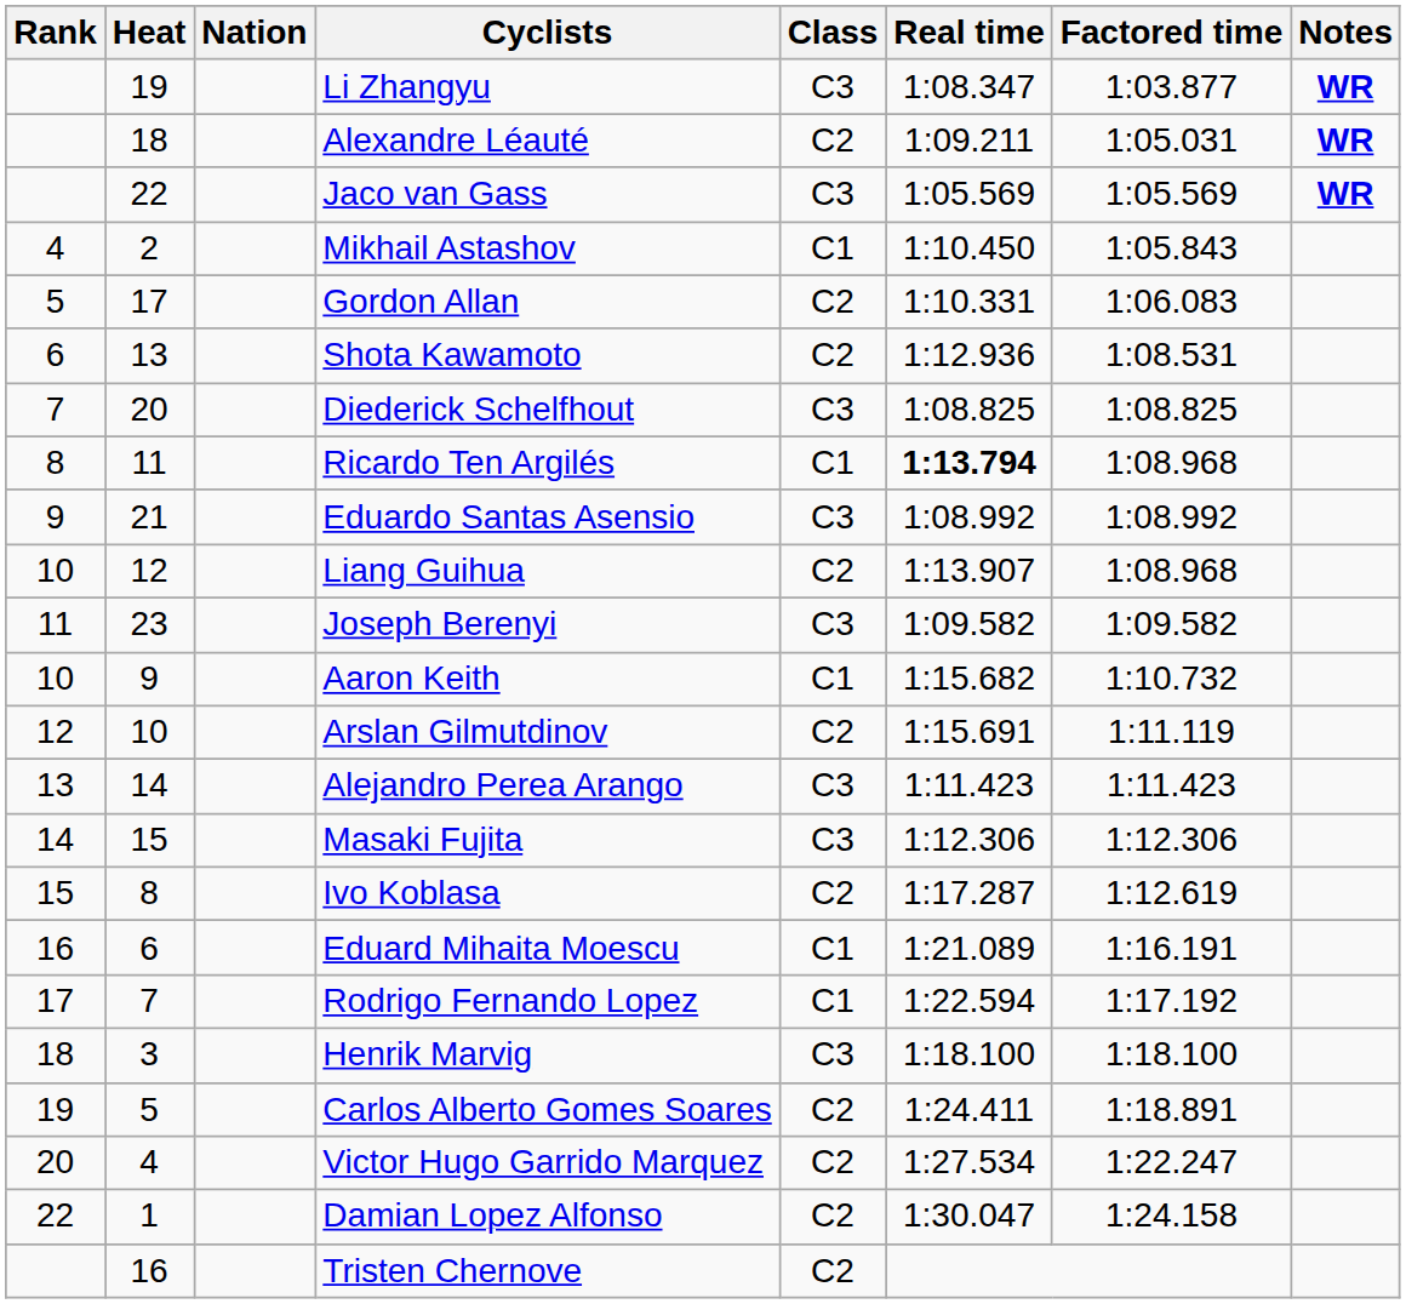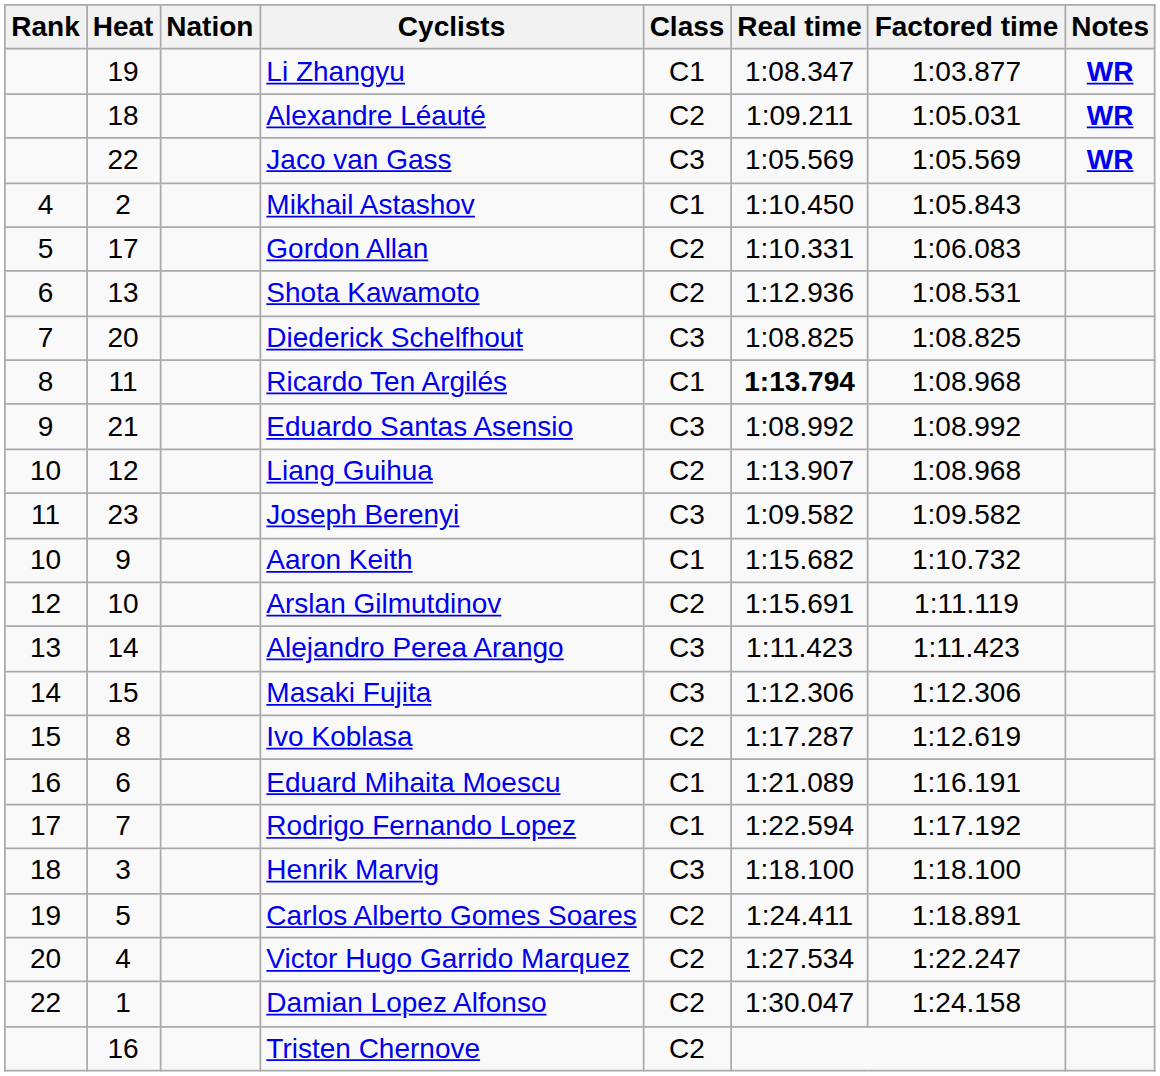 <table class="wikitable sortable" style="text-align:center;">
 <tr>
 <th>Rank</th>
 <th>Heat</th>
 <th>Nation</th>
 <th class="unsortable">Cyclists</th>
 <th>Class</th>
 <th>Real time</th>
 <th>Factored time</th>
 <th class="unsortable">Notes</th>
 </tr>
 <tr>
 <td></td>
 <td>19</td>
 <td align=left></td>
 <td align=left><a href='#'>Li Zhangyu</a></td>
-<td>C3</td>
+<td>C1</td>
 <td>1:08.347</td>
 <td>1:03.877</td>
 <td><strong><a href='#'>WR</a></strong></td>
 </tr>
 <tr>
 <td></td>
 <td>18</td>
 <td align=left></td>
 <td align=left><a href='#'>Alexandre Léauté</a></td>
 <td>C2</td>
 <td>1:09.211</td>
 <td>1:05.031</td>
 <td><strong><a href='#'>WR</a></strong></td>
 </tr>
 <tr>
 <td></td>
 <td>22</td>
 <td align=left></td>
 <td align=left><a href='#'>Jaco van Gass</a></td>
 <td>C3</td>
 <td>1:05.569</td>
 <td>1:05.569</td>
 <td><strong><a href='#'>WR</a></strong></td>
 </tr>
 <tr>
 <td>4</td>
 <td>2</td>
 <td align=left></td>
 <td align=left><a href='#'>Mikhail Astashov</a></td>
 <td>C1</td>
 <td>1:10.450</td>
 <td>1:05.843</td>
 <td></td>
 </tr>
 <tr>
 <td>5</td>
 <td>17</td>
 <td align=left></td>
 <td align=left><a href='#'>Gordon Allan</a></td>
 <td>C2</td>
 <td>1:10.331</td>
 <td>1:06.083</td>
 <td></td>
 </tr>
 <tr>
 <td>6</td>
 <td>13</td>
 <td align=left></td>
 <td align=left><a href='#'>Shota Kawamoto</a></td>
 <td>C2</td>
 <td>1:12.936</td>
 <td>1:08.531</td>
 <td></td>
 </tr>
 <tr>
 <td>7</td>
 <td>20</td>
 <td align=left></td>
 <td align=left><a href='#'>Diederick Schelfhout</a></td>
 <td>C3</td>
 <td>1:08.825</td>
 <td>1:08.825</td>
 <td></td>
 </tr>
 <tr>
 <td>8</td>
 <td>11</td>
 <td align=left></td>
 <td align=left><a href='#'>Ricardo Ten Argilés</a></td>
 <td>C1</td>
 <td><strong>1:13.794</strong></td>
 <td>1:08.968</td>
 <td></td>
 </tr>
 <tr>
 <td>9</td>
 <td>21</td>
 <td align=left></td>
 <td align=left><a href='#'>Eduardo Santas Asensio</a></td>
 <td>C3</td>
 <td>1:08.992</td>
 <td>1:08.992</td>
 <td></td>
 </tr>
 <tr>
 <td>10</td>
 <td>12</td>
 <td align=left></td>
 <td align=left><a href='#'>Liang Guihua</a></td>
 <td>C2</td>
 <td>1:13.907</td>
 <td>1:08.968</td>
 <td></td>
 </tr>
 <tr>
 <td>11</td>
 <td>23</td>
 <td align=left></td>
 <td align=left><a href='#'>Joseph Berenyi</a></td>
 <td>C3</td>
 <td>1:09.582</td>
 <td>1:09.582</td>
 <td></td>
 </tr>
 <tr>
 <td>10</td>
 <td>9</td>
 <td align=left></td>
 <td align=left><a href='#'>Aaron Keith</a></td>
 <td>C1</td>
 <td>1:15.682</td>
 <td>1:10.732</td>
 <td></td>
 </tr>
 <tr>
 <td>12</td>
 <td>10</td>
 <td align=left></td>
 <td align=left><a href='#'>Arslan Gilmutdinov</a></td>
 <td>C2</td>
 <td>1:15.691</td>
 <td>1:11.119</td>
 <td></td>
 </tr>
 <tr>
 <td>13</td>
 <td>14</td>
 <td align=left></td>
 <td align=left><a href='#'>Alejandro Perea Arango</a></td>
 <td>C3</td>
 <td>1:11.423</td>
 <td>1:11.423</td>
 <td></td>
 </tr>
 <tr>
 <td>14</td>
 <td>15</td>
 <td align=left></td>
 <td align=left><a href='#'>Masaki Fujita</a></td>
 <td>C3</td>
 <td>1:12.306</td>
 <td>1:12.306</td>
 <td></td>
 </tr>
 <tr>
 <td>15</td>
 <td>8</td>
 <td align=left></td>
 <td align=left><a href='#'>Ivo Koblasa</a></td>
 <td>C2</td>
 <td>1:17.287</td>
 <td>1:12.619</td>
 <td></td>
 </tr>
 <tr>
 <td>16</td>
 <td>6</td>
 <td align=left></td>
 <td align=left><a href='#'>Eduard Mihaita Moescu</a></td>
 <td>C1</td>
 <td>1:21.089</td>
 <td>1:16.191</td>
 <td></td>
 </tr>
 <tr>
 <td>17</td>
 <td>7</td>
 <td align=left></td>
 <td align=left><a href='#'>Rodrigo Fernando Lopez</a></td>
 <td>C1</td>
 <td>1:22.594</td>
 <td>1:17.192</td>
 <td></td>
 </tr>
 <tr>
 <td>18</td>
 <td>3</td>
 <td align=left></td>
 <td align=left><a href='#'>Henrik Marvig</a></td>
 <td>C3</td>
 <td>1:18.100</td>
 <td>1:18.100</td>
 <td></td>
 </tr>
 <tr>
 <td>19</td>
 <td>5</td>
 <td align=left></td>
 <td align=left><a href='#'>Carlos Alberto Gomes Soares</a></td>
 <td>C2</td>
 <td>1:24.411</td>
 <td>1:18.891</td>
 <td></td>
 </tr>
 <tr>
 <td>20</td>
 <td>4</td>
 <td align=left></td>
 <td align=left><a href='#'>Victor Hugo Garrido Marquez</a></td>
 <td>C2</td>
 <td>1:27.534</td>
 <td>1:22.247</td>
 <td></td>
 </tr>
 <tr>
 <td>22</td>
 <td>1</td>
 <td align=left></td>
 <td align=left><a href='#'>Damian Lopez Alfonso</a></td>
 <td>C2</td>
 <td>1:30.047</td>
 <td>1:24.158</td>
 <td></td>
 </tr>
 <tr>
 <td></td>
 <td>16</td>
 <td align=left></td>
 <td align=left><a href='#'>Tristen Chernove</a></td>
 <td>C2</td>
 <td colspan=2></td>
 <td></td>
 </tr>
 </table>
